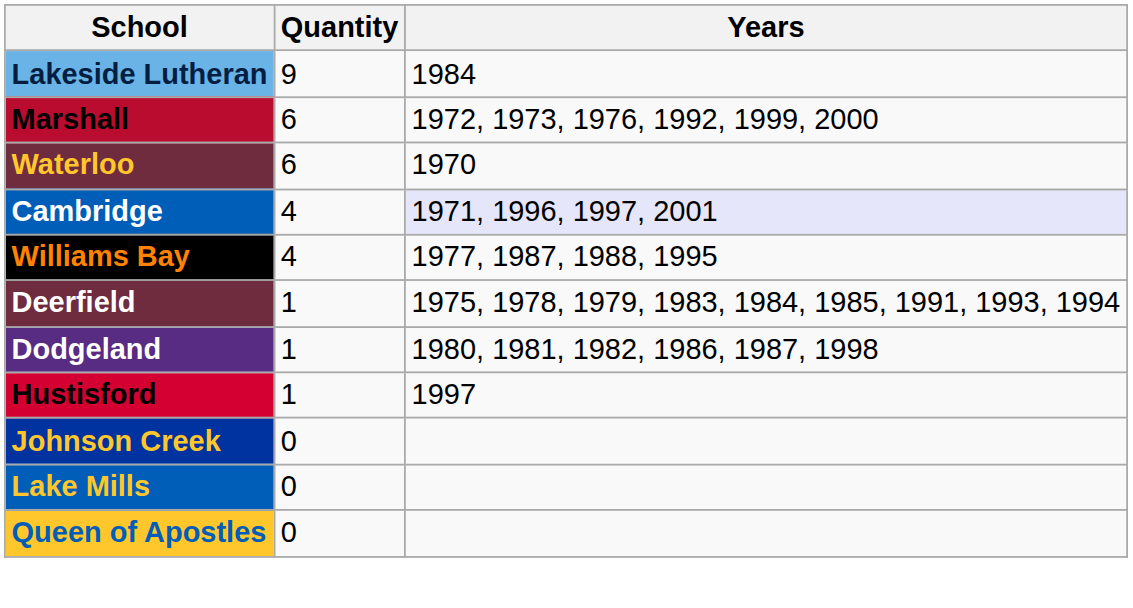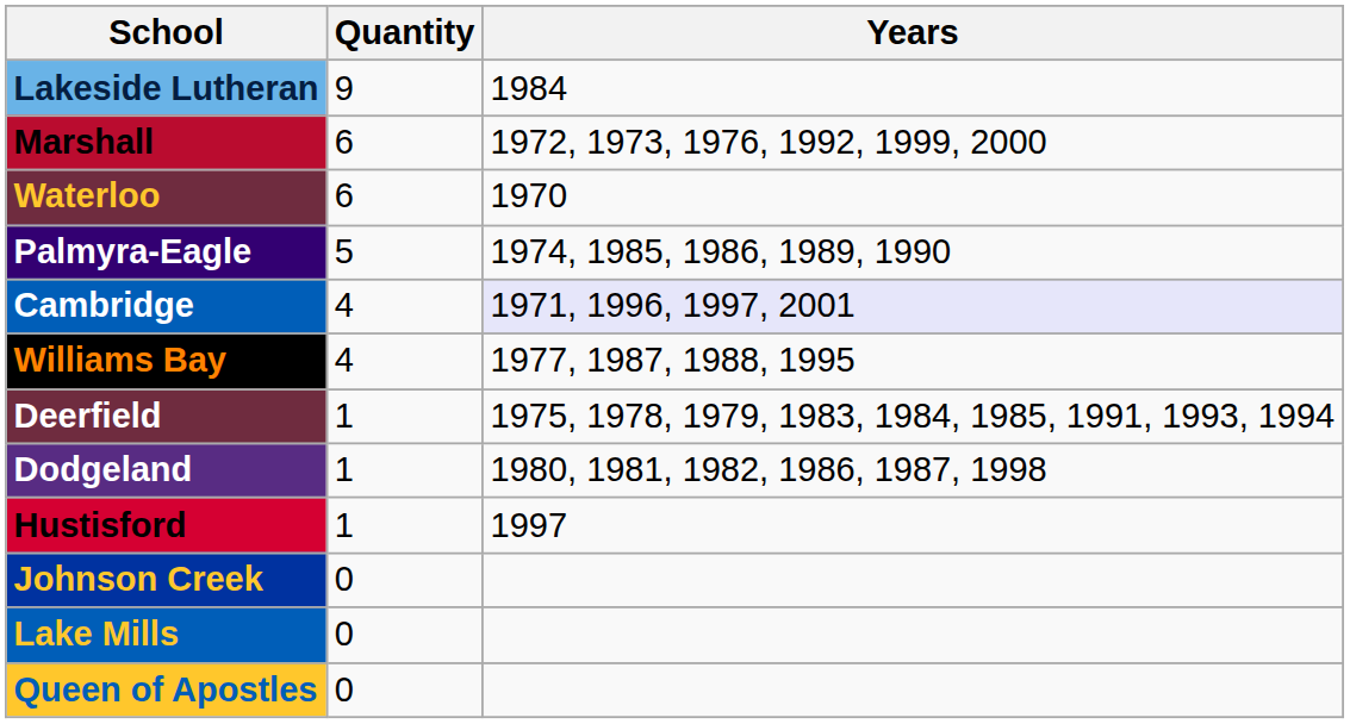 <table class="wikitable">
 <tr>
 <th>School</th>
 <th>Quantity</th>
 <th>Years</th>
 </tr>
 <tr>
 <td style="background: #69b3e7; color: #041e42"><strong>Lakeside Lutheran</strong></td>
 <td>9</td>
 <td>1984</td>
 </tr>
 <tr>
 <td style="background: #ba0c2f; color: black"><strong>Marshall</strong></td>
 <td>6</td>
 <td>1972, 1973, 1976, 1992, 1999, 2000</td>
 </tr>
 <tr>
 <td style="background: #6f2c3f; color:#ffc72c"><strong>Waterloo</strong></td>
 <td>6</td>
 <td>1970</td>
+</tr>
+<tr>
+<td style="background: #330072; color: white"><strong>Palmyra-Eagle</strong></td>
+<td>5</td>
+<td>1974, 1985, 1986, 1989, 1990</td>
 </tr>
 <tr>
 <td style="background: #005eb8; color: white"><strong>Cambridge</strong></td>
 <td>4</td>
 <td style="background: lavender;">1971, 1996, 1997, 2001</td>
 </tr>
 <tr>
 <td style="background: black; color: #ff8200"><strong>Williams Bay</strong></td>
 <td>4</td>
 <td>1977, 1987, 1988, 1995</td>
 </tr>
 <tr>
 <td style="background: #6f2c3f; color: white"><strong>Deerfield</strong></td>
 <td>1</td>
 <td>1975, 1978, 1979, 1983, 1984, 1985, 1991, 1993, 1994</td>
 </tr>
 <tr>
 <td style="background: #582c83; color: white"><strong>Dodgeland</strong></td>
 <td>1</td>
 <td>1980, 1981, 1982, 1986, 1987, 1998</td>
 </tr>
 <tr>
 <td style="background: #d50032; color: black"><strong>Hustisford</strong></td>
 <td>1</td>
 <td>1997</td>
 </tr>
 <tr>
 <td style="background: #0032a0; color: #ffc72c"><strong>Johnson Creek</strong></td>
 <td>0</td>
 <td></td>
 </tr>
 <tr>
 <td style="background: #005eb8; color: #ffc72c"><strong>Lake Mills</strong></td>
 <td>0</td>
 <td></td>
 </tr>
 <tr>
 <td style="background: #ffc72c; color: #005eb8"><strong>Queen of Apostles</strong></td>
 <td>0</td>
 <td></td>
 </tr>
 </table>
